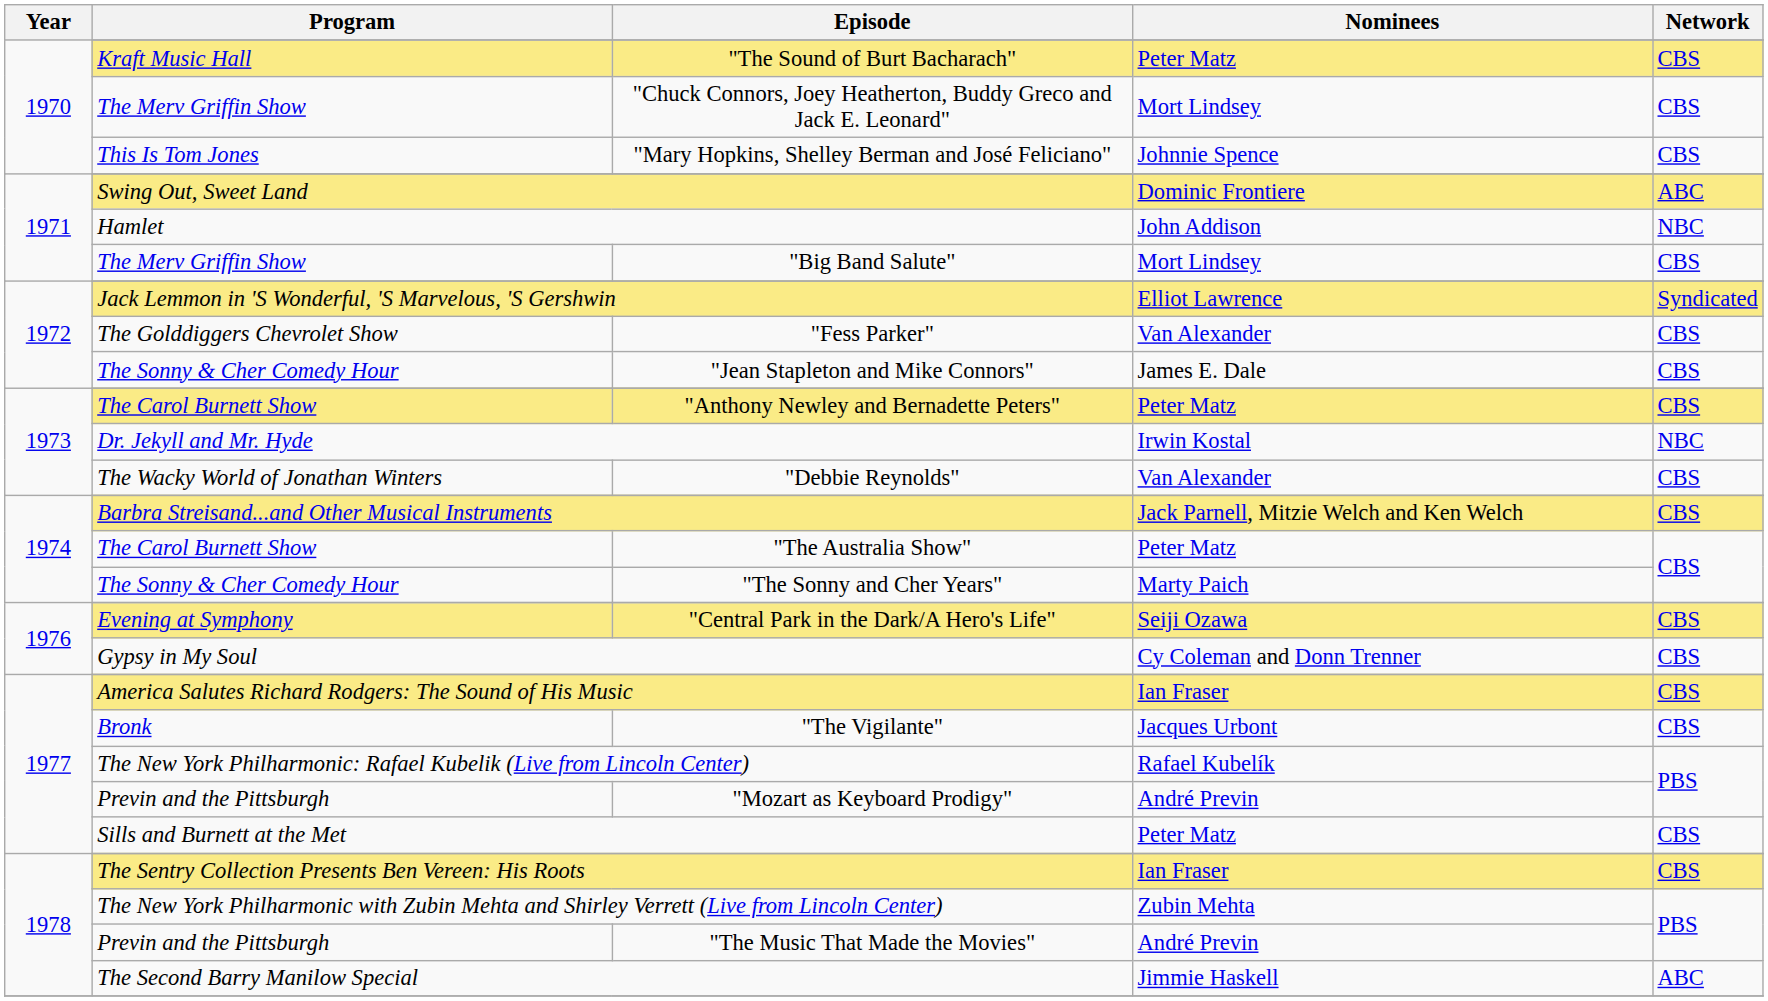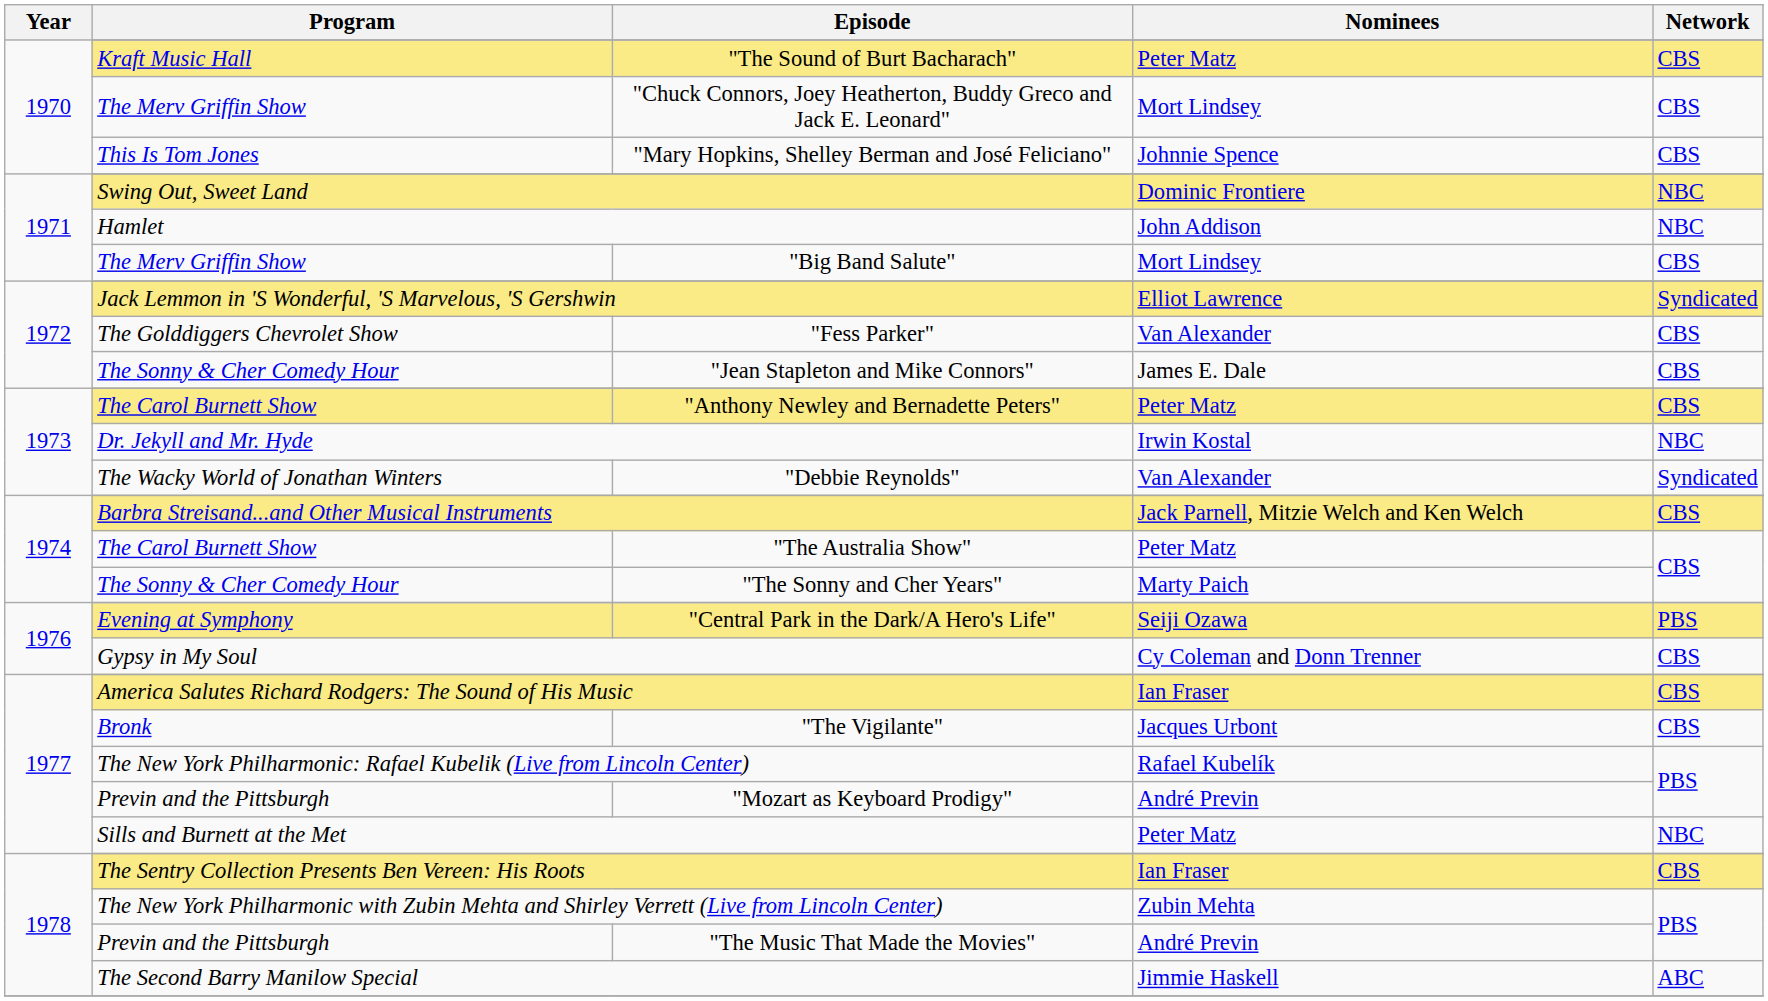 <table class="wikitable">
 <tr>
 <th width="5%">Year</th>
 <th width="30%">Program</th>
 <th width="30%">Episode</th>
 <th width="30%">Nominees</th>
 <th width="5%">Network</th>
 </tr>
 <tr>
 <td rowspan="4" style="text-align:center;"><a href='#'>1970</a><br></td>
 </tr>
 <tr style="background:#FAEB86;">
 <td><em><a href='#'>Kraft Music Hall</a></em></td>
 <td align=center>"The Sound of Burt Bacharach"</td>
 <td><a href='#'>Peter Matz</a></td>
 <td><a href='#'>CBS</a></td>
 </tr>
 <tr>
 <td><em><a href='#'>The Merv Griffin Show</a></em></td>
 <td align=center>"Chuck Connors, Joey Heatherton, Buddy Greco and Jack E. Leonard"</td>
 <td><a href='#'>Mort Lindsey</a></td>
 <td><a href='#'>CBS</a></td>
 </tr>
 <tr>
 <td><em><a href='#'>This Is Tom Jones</a></em></td>
 <td align=center>"Mary Hopkins, Shelley Berman and José Feliciano"</td>
 <td><a href='#'>Johnnie Spence</a></td>
 <td><a href='#'>CBS</a></td>
 </tr>
 <tr>
 <td rowspan="4" style="text-align:center;"><a href='#'>1971</a><br></td>
 </tr>
 <tr style="background:#FAEB86;">
 <td colspan=2><em>Swing Out, Sweet Land</em></td>
 <td><a href='#'>Dominic Frontiere</a></td>
-<td><a href='#'>ABC</a></td>
+<td><a href='#'>NBC</a></td>
 </tr>
 <tr>
 <td colspan=2><em>Hamlet</em></td>
 <td><a href='#'>John Addison</a></td>
 <td><a href='#'>NBC</a></td>
 </tr>
 <tr>
 <td><em><a href='#'>The Merv Griffin Show</a></em></td>
 <td align=center>"Big Band Salute"</td>
 <td><a href='#'>Mort Lindsey</a></td>
 <td><a href='#'>CBS</a></td>
 </tr>
 <tr>
 <td rowspan="4" style="text-align:center;"><a href='#'>1972</a><br></td>
 </tr>
 <tr style="background:#FAEB86;">
 <td colspan=2><em>Jack Lemmon in 'S Wonderful, 'S Marvelous, 'S Gershwin</em></td>
 <td><a href='#'>Elliot Lawrence</a></td>
 <td><a href='#'>Syndicated</a></td>
 </tr>
 <tr>
 <td><em>The Golddiggers Chevrolet Show</em></td>
 <td align=center>"Fess Parker"</td>
 <td><a href='#'>Van Alexander</a></td>
 <td><a href='#'>CBS</a></td>
 </tr>
 <tr>
 <td><em><a href='#'>The Sonny & Cher Comedy Hour</a></em></td>
 <td align=center>"Jean Stapleton and Mike Connors"</td>
 <td>James E. Dale</td>
 <td><a href='#'>CBS</a></td>
 </tr>
 <tr>
 <td rowspan="4" style="text-align:center;"><a href='#'>1973</a><br></td>
 </tr>
 <tr style="background:#FAEB86;">
 <td><em><a href='#'>The Carol Burnett Show</a></em></td>
 <td align=center>"Anthony Newley and Bernadette Peters"</td>
 <td><a href='#'>Peter Matz</a></td>
 <td><a href='#'>CBS</a></td>
 </tr>
 <tr>
 <td colspan=2><em><a href='#'>Dr. Jekyll and Mr. Hyde</a></em></td>
 <td><a href='#'>Irwin Kostal</a></td>
 <td><a href='#'>NBC</a></td>
 </tr>
 <tr>
 <td><em>The Wacky World of Jonathan Winters</em></td>
 <td align=center>"Debbie Reynolds"</td>
 <td><a href='#'>Van Alexander</a></td>
-<td><a href='#'>CBS</a></td>
+<td><a href='#'>Syndicated</a></td>
 </tr>
 <tr>
 <td rowspan="4" style="text-align:center;"><a href='#'>1974</a><br></td>
 </tr>
 <tr style="background:#FAEB86;">
 <td colspan=2><em><a href='#'>Barbra Streisand...and Other Musical Instruments</a></em></td>
 <td><a href='#'>Jack Parnell</a>, Mitzie Welch and Ken Welch</td>
 <td><a href='#'>CBS</a></td>
 </tr>
 <tr>
 <td><em><a href='#'>The Carol Burnett Show</a></em></td>
 <td align=center>"The Australia Show"</td>
 <td><a href='#'>Peter Matz</a></td>
 <td rowspan=2><a href='#'>CBS</a></td>
 </tr>
 <tr>
 <td><em><a href='#'>The Sonny & Cher Comedy Hour</a></em></td>
 <td align=center>"The Sonny and Cher Years"</td>
 <td><a href='#'>Marty Paich</a></td>
 </tr>
 <tr>
 <td rowspan="3" style="text-align:center;"><a href='#'>1976</a><br></td>
 </tr>
 <tr style="background:#FAEB86;">
 <td><em><a href='#'>Evening at Symphony</a></em></td>
 <td align=center>"Central Park in the Dark/A Hero's Life"</td>
 <td><a href='#'>Seiji Ozawa</a></td>
-<td><a href='#'>CBS</a></td>
+<td><a href='#'>PBS</a></td>
 </tr>
 <tr>
 <td colspan=2><em>Gypsy in My Soul</em></td>
 <td><a href='#'>Cy Coleman</a> and <a href='#'>Donn Trenner</a></td>
 <td><a href='#'>CBS</a></td>
 </tr>
 <tr>
 <td rowspan="6" style="text-align:center;"><a href='#'>1977</a><br></td>
 </tr>
 <tr style="background:#FAEB86;">
 <td colspan=2><em>America Salutes Richard Rodgers: The Sound of His Music</em></td>
 <td><a href='#'>Ian Fraser</a></td>
 <td><a href='#'>CBS</a></td>
 </tr>
 <tr>
 <td><em><a href='#'>Bronk</a></em></td>
 <td align=center>"The Vigilante"</td>
 <td><a href='#'>Jacques Urbont</a></td>
 <td><a href='#'>CBS</a></td>
 </tr>
 <tr>
 <td colspan=2><em>The New York Philharmonic: Rafael Kubelik (<a href='#'>Live from Lincoln Center</a>)</em></td>
 <td><a href='#'>Rafael Kubelík</a></td>
 <td rowspan=2><a href='#'>PBS</a></td>
 </tr>
 <tr>
 <td><em>Previn and the Pittsburgh</em></td>
 <td align=center>"Mozart as Keyboard Prodigy"</td>
 <td><a href='#'>André Previn</a></td>
 </tr>
 <tr>
 <td colspan=2><em>Sills and Burnett at the Met</em></td>
 <td><a href='#'>Peter Matz</a></td>
-<td><a href='#'>CBS</a></td>
+<td><a href='#'>NBC</a></td>
 </tr>
 <tr>
 <td rowspan="5" style="text-align:center;"><a href='#'>1978</a><br></td>
 </tr>
 <tr style="background:#FAEB86;">
 <td colspan=2><em>The Sentry Collection Presents Ben Vereen: His Roots</em></td>
 <td><a href='#'>Ian Fraser</a></td>
 <td><a href='#'>CBS</a></td>
 </tr>
 <tr>
 <td colspan=2><em>The New York Philharmonic with Zubin Mehta and Shirley Verrett (<a href='#'>Live from Lincoln Center</a>)</em></td>
 <td><a href='#'>Zubin Mehta</a></td>
 <td rowspan=2><a href='#'>PBS</a></td>
 </tr>
 <tr>
 <td><em>Previn and the Pittsburgh</em></td>
 <td align=center>"The Music That Made the Movies"</td>
 <td><a href='#'>André Previn</a></td>
 </tr>
 <tr>
 <td colspan=2><em>The Second Barry Manilow Special</em></td>
 <td><a href='#'>Jimmie Haskell</a></td>
 <td><a href='#'>ABC</a></td>
 </tr>
 <tr>
 </tr>
 </table>
